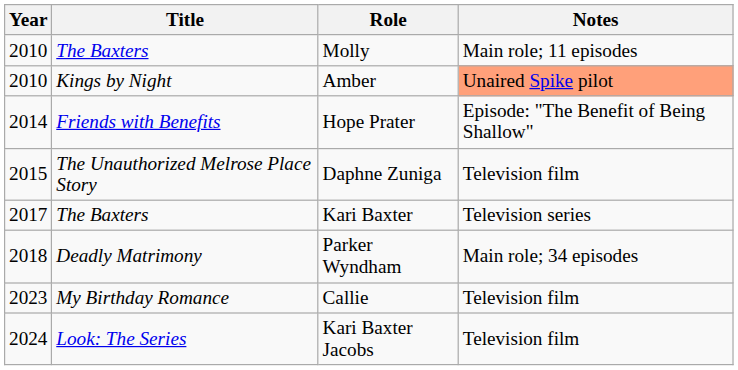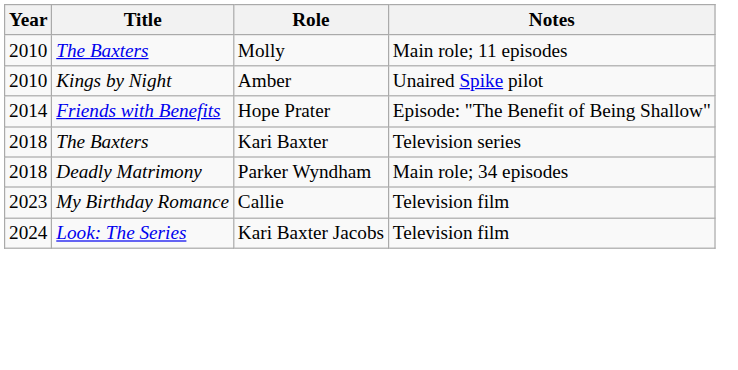 <table class="wikitable sortable">
 <tr>
 <th>Year</th>
 <th>Title</th>
 <th>Role</th>
 <th class="unsortable">Notes</th>
 </tr>
 <tr>
 <td>2010</td>
 <td><em><a href='#'>The Baxters</a></em></td>
 <td>Molly</td>
 <td>Main role; 11 episodes</td>
 </tr>
 <tr>
 <td>2010</td>
 <td><em>Kings by Night</em></td>
 <td>Amber</td>
-<td style="background: lightsalmon;">Unaired <a href='#'>Spike</a> pilot</td>
+<td>Unaired <a href='#'>Spike</a> pilot</td>
 </tr>
 <tr>
 <td>2014</td>
 <td><em><a href='#'>Friends with Benefits</a></em></td>
 <td>Hope Prater</td>
 <td>Episode: "The Benefit of Being Shallow"</td>
 </tr>
 <tr>
-<td>2015</td>
-<td><em>The Unauthorized Melrose Place Story</em></td>
-<td>Daphne Zuniga</td>
-<td>Television film</td>
-</tr>
-<tr>
-<td>2017</td>
+<td>2018</td>
 <td><em>The Baxters</em></td>
 <td>Kari Baxter</td>
 <td>Television series</td>
 </tr>
 <tr>
 <td>2018</td>
 <td><em>Deadly Matrimony</em></td>
 <td>Parker Wyndham</td>
 <td>Main role; 34 episodes</td>
 </tr>
 <tr>
 <td>2023</td>
 <td><em>My Birthday Romance</em></td>
 <td>Callie</td>
 <td>Television film</td>
 </tr>
 <tr>
 <td>2024</td>
 <td><em><a href='#'>Look: The Series</a></em></td>
 <td>Kari Baxter Jacobs</td>
 <td>Television film</td>
 </tr>
 </table>
